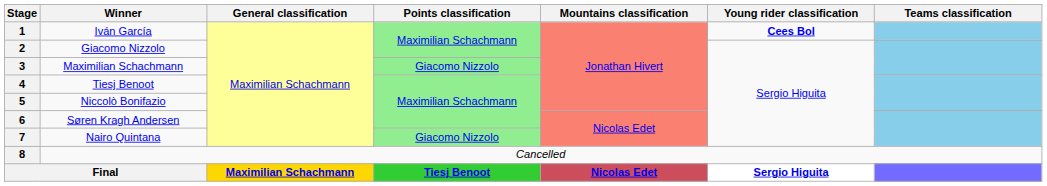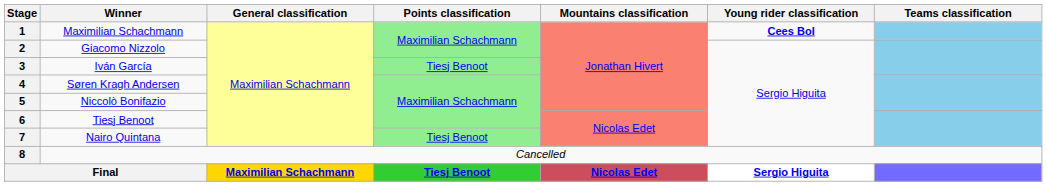 <table class=wikitable style="text-align: center; font-size:smaller;">
 <tr>
 <th style="width:1%;">Stage</th>
 <th style="width:16.5%;">Winner</th>
 <th style="width:16.5%;">General classification<br></th>
 <th style="width:16.5%;">Points classification<br></th>
 <th style="width:16.5%;">Mountains classification<br></th>
 <th style="width:16.5%;">Young rider classification<br></th>
 <th style="width:16.5%;">Teams classification<br></th>
 </tr>
 <tr>
 <th>1</th>
-<td><a href='#'>Iván García</a></td>
+<td><a href='#'>Maximilian Schachmann</a></td>
 <td style="background:#ffff99;" rowspan="7"><a href='#'>Maximilian Schachmann</a></td>
 <td style="background:lightgreen;" rowspan="2"><a href='#'>Maximilian Schachmann</a></td>
 <td style="background:salmon;" rowspan="5"><a href='#'>Jonathan Hivert</a></td>
 <td style="background:offwhite;"><strong><a href='#'>Cees Bol</a></strong></td>
 <td style="background:skyblue;"></td>
 </tr>
 <tr>
 <th>2</th>
 <td><a href='#'>Giacomo Nizzolo</a></td>
 <td style="background:offwhite;" rowspan="6"><a href='#'>Sergio Higuita</a></td>
 <td style="background:skyblue;" rowspan="2"></td>
 </tr>
 <tr>
 <th>3</th>
-<td><a href='#'>Maximilian Schachmann</a></td>
-<td style="background:lightgreen;"><a href='#'>Giacomo Nizzolo</a></td>
+<td><a href='#'>Iván García</a></td>
+<td style="background:lightgreen;"><a href='#'>Tiesj Benoot</a></td>
 </tr>
 <tr>
 <th>4</th>
-<td><a href='#'>Tiesj Benoot</a></td>
+<td><a href='#'>Søren Kragh Andersen</a></td>
 <td style="background:lightgreen;" rowspan="3"><a href='#'>Maximilian Schachmann</a></td>
 <td style="background:skyblue;" rowspan="2"></td>
 </tr>
 <tr>
 <th>5</th>
 <td><a href='#'>Niccolò Bonifazio</a></td>
 </tr>
 <tr>
 <th>6</th>
-<td><a href='#'>Søren Kragh Andersen</a></td>
+<td><a href='#'>Tiesj Benoot</a></td>
 <td style="background:salmon;" rowspan="2"><a href='#'>Nicolas Edet</a></td>
 <td style="background:skyblue;" rowspan="2"></td>
 </tr>
 <tr>
 <th>7</th>
 <td><a href='#'>Nairo Quintana</a></td>
-<td style="background:lightgreen;"><a href='#'>Giacomo Nizzolo</a></td>
+<td style="background:lightgreen;"><a href='#'>Tiesj Benoot</a></td>
 </tr>
 <tr>
 <th>8</th>
 <td colspan="6"><em>Cancelled</em></td>
 </tr>
 <tr>
 <th colspan=2>Final</th>
 <th style="background:gold;"><a href='#'>Maximilian Schachmann</a></th>
 <th style="background:limegreen;"><a href='#'>Tiesj Benoot</a></th>
 <th style="background:#CC4E5C;"><a href='#'>Nicolas Edet</a></th>
 <th style="background:white;"><a href='#'>Sergio Higuita</a></th>
 <th style="background:#736aff;"></th>
 </tr>
 </table>
